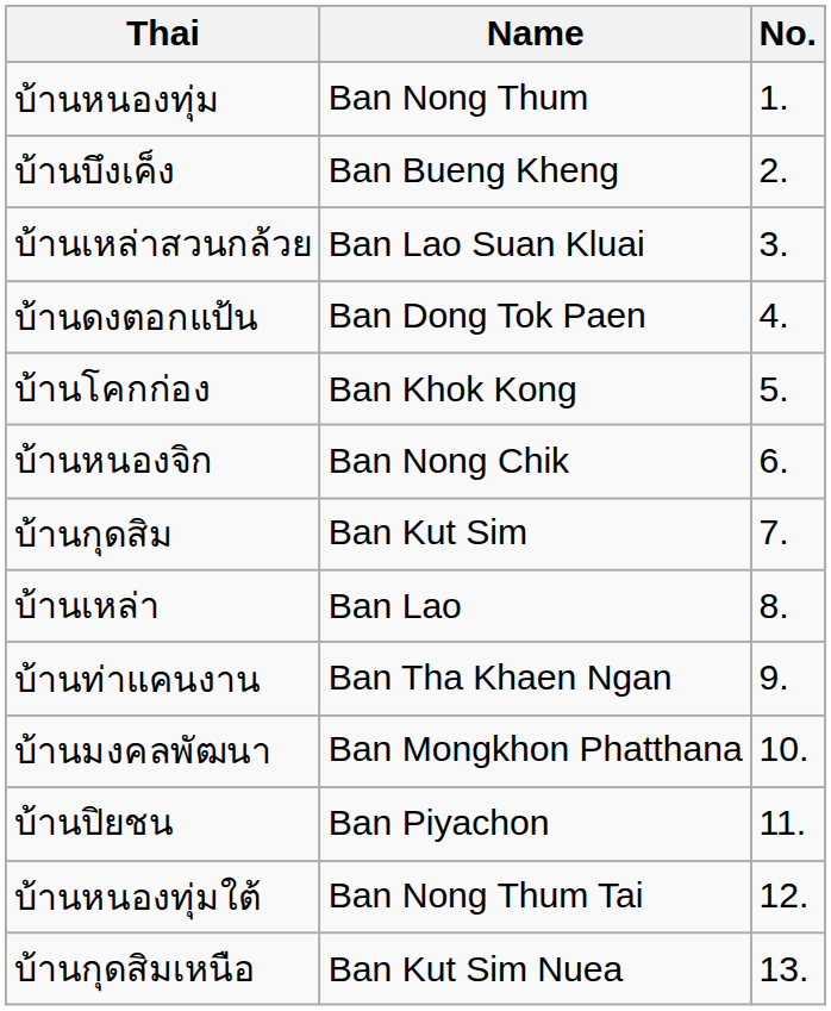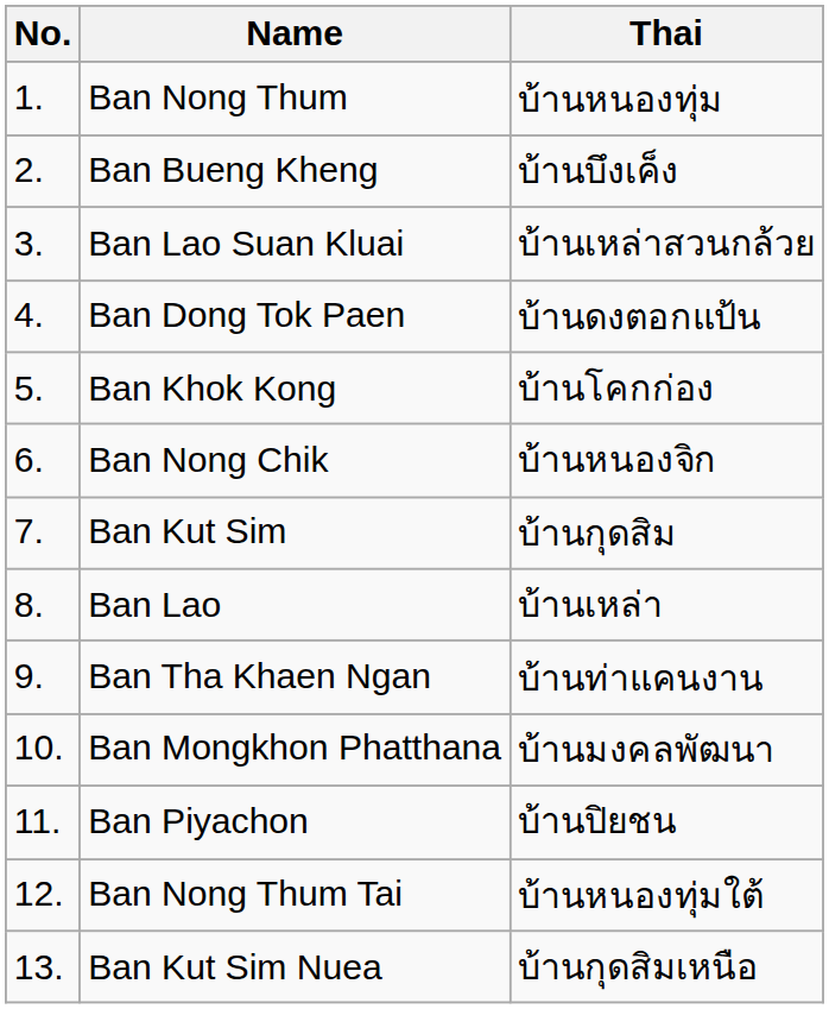 <table class="wikitable sortable">
 <tr>
+<th>No.</th>
+<th>Name</th>
 <th>Thai</th>
-<th>Name</th>
-<th>No.</th>
 </tr>
 <tr>
+<td>1.</td>
+<td>Ban Nong Thum</td>
 <td>บ้านหนองทุ่ม</td>
-<td>Ban Nong Thum</td>
-<td>1.</td>
 </tr>
 <tr>
+<td>2.</td>
+<td>Ban Bueng Kheng</td>
 <td>บ้านบึงเค็ง</td>
-<td>Ban Bueng Kheng</td>
-<td>2.</td>
 </tr>
 <tr>
+<td>3.</td>
+<td>Ban Lao Suan Kluai</td>
 <td>บ้านเหล่าสวนกล้วย</td>
-<td>Ban Lao Suan Kluai</td>
-<td>3.</td>
 </tr>
 <tr>
+<td>4.</td>
+<td>Ban Dong Tok Paen</td>
 <td>บ้านดงตอกแป้น</td>
-<td>Ban Dong Tok Paen</td>
-<td>4.</td>
 </tr>
 <tr>
+<td>5.</td>
+<td>Ban Khok Kong</td>
 <td>บ้านโคกก่อง</td>
-<td>Ban Khok Kong</td>
-<td>5.</td>
 </tr>
 <tr>
+<td>6.</td>
+<td>Ban Nong Chik</td>
 <td>บ้านหนองจิก</td>
-<td>Ban Nong Chik</td>
-<td>6.</td>
 </tr>
 <tr>
+<td>7.</td>
+<td>Ban Kut Sim</td>
 <td>บ้านกุดสิม</td>
-<td>Ban Kut Sim</td>
-<td>7.</td>
 </tr>
 <tr>
+<td>8.</td>
+<td>Ban Lao</td>
 <td>บ้านเหล่า</td>
-<td>Ban Lao</td>
-<td>8.</td>
 </tr>
 <tr>
+<td>9.</td>
+<td>Ban Tha Khaen Ngan</td>
 <td>บ้านท่าแคนงาน</td>
-<td>Ban Tha Khaen Ngan</td>
-<td>9.</td>
 </tr>
 <tr>
+<td>10.</td>
+<td>Ban Mongkhon Phatthana</td>
 <td>บ้านมงคลพัฒนา</td>
-<td>Ban Mongkhon Phatthana</td>
-<td>10.</td>
 </tr>
 <tr>
+<td>11.</td>
+<td>Ban Piyachon</td>
 <td>บ้านปิยชน</td>
-<td>Ban Piyachon</td>
-<td>11.</td>
 </tr>
 <tr>
+<td>12.</td>
+<td>Ban Nong Thum Tai</td>
 <td>บ้านหนองทุ่มใต้</td>
-<td>Ban Nong Thum Tai</td>
-<td>12.</td>
 </tr>
 <tr>
+<td>13.</td>
+<td>Ban Kut Sim Nuea</td>
 <td>บ้านกุดสิมเหนือ</td>
-<td>Ban Kut Sim Nuea</td>
-<td>13.</td>
 </tr>
 </table>
